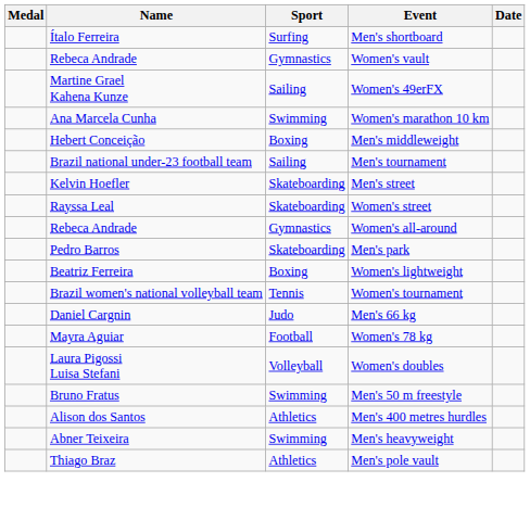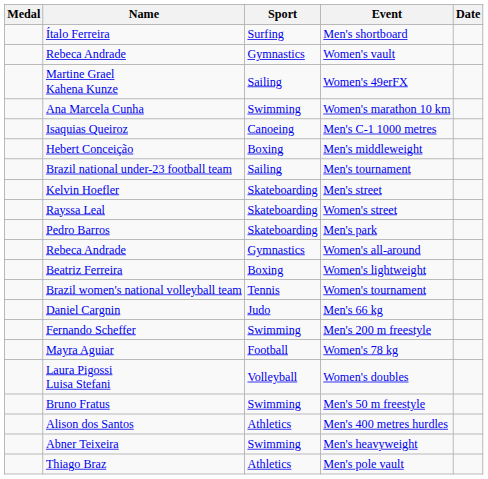 <table class="wikitable sortable" style="font-size: 95%;">
 <tr>
 <th>Medal</th>
 <th>Name</th>
 <th>Sport</th>
 <th>Event</th>
 <th>Date</th>
 </tr>
 <tr>
 <td></td>
 <td><a href='#'>Ítalo Ferreira</a></td>
 <td><a href='#'>Surfing</a></td>
 <td><a href='#'>Men's shortboard</a></td>
 <td></td>
 </tr>
 <tr>
 <td></td>
 <td><a href='#'>Rebeca Andrade</a></td>
 <td><a href='#'>Gymnastics</a></td>
 <td><a href='#'>Women's vault</a></td>
 <td></td>
 </tr>
 <tr>
 <td></td>
 <td><a href='#'>Martine Grael</a><br><a href='#'>Kahena Kunze</a></td>
 <td><a href='#'>Sailing</a></td>
 <td><a href='#'>Women's 49erFX</a></td>
 <td></td>
 </tr>
 <tr>
 <td></td>
 <td><a href='#'>Ana Marcela Cunha</a></td>
 <td><a href='#'>Swimming</a></td>
 <td><a href='#'>Women's marathon 10 km</a></td>
 <td></td>
 </tr>
 <tr>
 <td></td>
+<td><a href='#'>Isaquias Queiroz</a></td>
+<td><a href='#'>Canoeing</a></td>
+<td><a href='#'>Men's C-1 1000 metres</a></td>
+<td></td>
+</tr>
+<tr>
+<td></td>
 <td><a href='#'>Hebert Conceição</a></td>
 <td><a href='#'>Boxing</a></td>
 <td><a href='#'>Men's middleweight</a></td>
 <td></td>
 </tr>
 <tr>
 <td></td>
 <td><a href='#'>Brazil national under-23 football team</a><br></td>
 <td><a href='#'>Sailing</a></td>
 <td><a href='#'>Men's tournament</a></td>
 <td></td>
 </tr>
 <tr>
 <td></td>
 <td><a href='#'>Kelvin Hoefler</a></td>
 <td><a href='#'>Skateboarding</a></td>
 <td><a href='#'>Men's street</a></td>
 <td></td>
 </tr>
 <tr>
 <td></td>
 <td><a href='#'>Rayssa Leal</a></td>
 <td><a href='#'>Skateboarding</a></td>
 <td><a href='#'>Women's street</a></td>
 <td></td>
 </tr>
 <tr>
 <td></td>
-<td><a href='#'>Rebeca Andrade</a></td>
-<td><a href='#'>Gymnastics</a></td>
-<td><a href='#'>Women's all-around</a></td>
+<td><a href='#'>Pedro Barros</a></td>
+<td><a href='#'>Skateboarding</a></td>
+<td><a href='#'>Men's park</a></td>
 <td></td>
 </tr>
 <tr>
 <td></td>
-<td><a href='#'>Pedro Barros</a></td>
-<td><a href='#'>Skateboarding</a></td>
-<td><a href='#'>Men's park</a></td>
+<td><a href='#'>Rebeca Andrade</a></td>
+<td><a href='#'>Gymnastics</a></td>
+<td><a href='#'>Women's all-around</a></td>
 <td></td>
 </tr>
 <tr>
 <td></td>
 <td><a href='#'>Beatriz Ferreira</a></td>
 <td><a href='#'>Boxing</a></td>
 <td><a href='#'>Women's lightweight</a></td>
 <td></td>
 </tr>
 <tr>
 <td></td>
 <td><a href='#'>Brazil women's national volleyball team</a><br></td>
 <td><a href='#'>Tennis</a></td>
 <td><a href='#'>Women's tournament</a></td>
 <td></td>
 </tr>
 <tr>
 <td></td>
 <td><a href='#'>Daniel Cargnin</a></td>
 <td><a href='#'>Judo</a></td>
 <td><a href='#'>Men's 66 kg</a></td>
+<td></td>
+</tr>
+<tr>
+<td></td>
+<td><a href='#'>Fernando Scheffer</a></td>
+<td><a href='#'>Swimming</a></td>
+<td><a href='#'>Men's 200 m freestyle</a></td>
 <td></td>
 </tr>
 <tr>
 <td></td>
 <td><a href='#'>Mayra Aguiar</a></td>
 <td><a href='#'>Football</a></td>
 <td><a href='#'>Women's 78 kg</a></td>
 <td></td>
 </tr>
 <tr>
 <td></td>
 <td><a href='#'>Laura Pigossi</a><br><a href='#'>Luisa Stefani</a></td>
 <td><a href='#'>Volleyball</a></td>
 <td><a href='#'>Women's doubles</a></td>
 <td></td>
 </tr>
 <tr>
 <td></td>
 <td><a href='#'>Bruno Fratus</a></td>
 <td><a href='#'>Swimming</a></td>
 <td><a href='#'>Men's 50 m freestyle</a></td>
 <td></td>
 </tr>
 <tr>
 <td></td>
 <td><a href='#'>Alison dos Santos</a></td>
 <td><a href='#'>Athletics</a></td>
 <td><a href='#'>Men's 400 metres hurdles</a></td>
 <td></td>
 </tr>
 <tr>
 <td></td>
 <td><a href='#'>Abner Teixeira</a></td>
 <td><a href='#'>Swimming</a></td>
 <td><a href='#'>Men's heavyweight</a></td>
 <td></td>
 </tr>
 <tr>
 <td></td>
 <td><a href='#'>Thiago Braz</a></td>
 <td><a href='#'>Athletics</a></td>
 <td><a href='#'>Men's pole vault</a></td>
 <td></td>
 </tr>
 </table>
